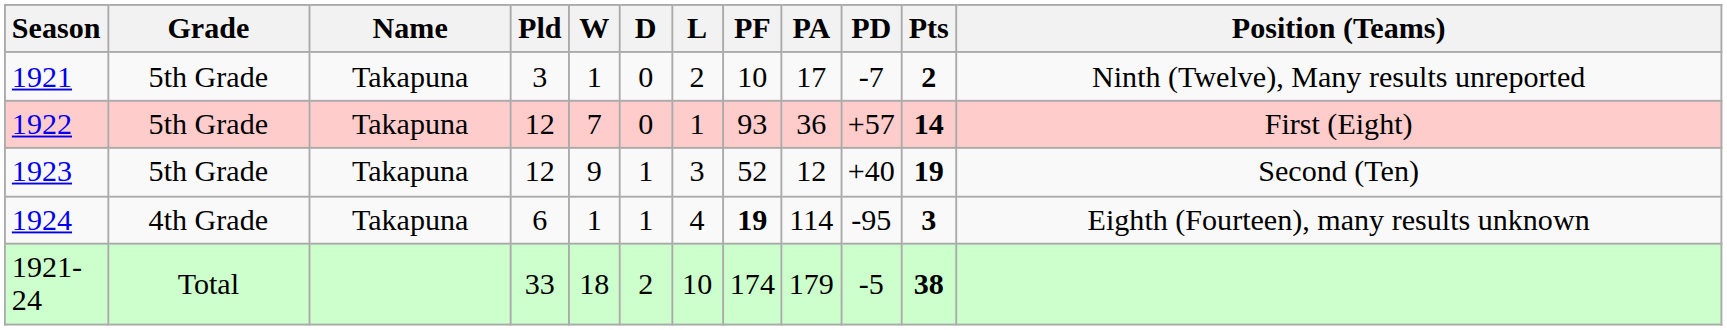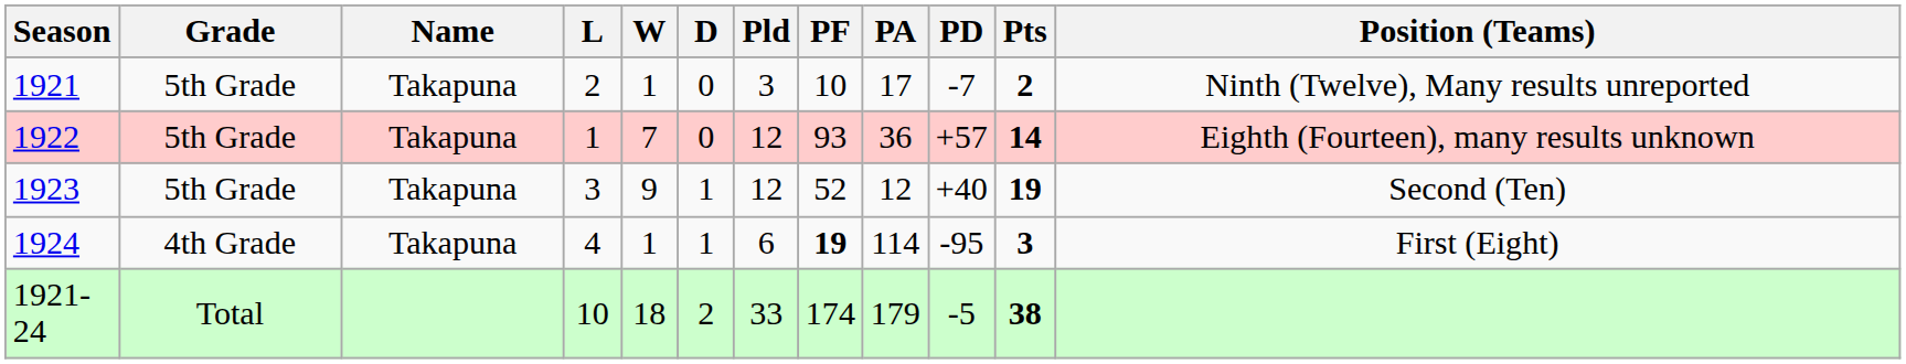 <table class="wikitable" style="text-align:center;">
 <tr>
 <th width=30>Season</th>
 <th width=100 abbr="Grade">Grade</th>
 <th width=100 abbr="Name">Name</th>
-<th width=20 abbr="Played">Pld</th>
+<th width=20 abbr="Lost">L</th>
 <th width=20 abbr="Won">W</th>
 <th width=20 abbr="Drawn">D</th>
-<th width=20 abbr="Lost">L</th>
+<th width=20 abbr="Played">Pld</th>
 <th width=20 abbr="Points for">PF</th>
 <th width=20 abbr="Points against">PA</th>
 <th width=20 abbr="Points difference">PD</th>
 <th width=20 abbr="Points">Pts</th>
 <th width=400>Position (Teams)</th>
 </tr>
 <tr>
 <td style="text-align:left;"><a href='#'>1921</a></td>
 <td>5th Grade</td>
 <td>Takapuna</td>
-<td>3</td>
+<td>2</td>
 <td>1</td>
 <td>0</td>
-<td>2</td>
+<td>3</td>
 <td>10</td>
 <td>17</td>
 <td>-7</td>
 <td><strong>2</strong></td>
 <td>Ninth (Twelve), Many results unreported</td>
 </tr>
 <tr style="background: #FFCCCC;">
 <td style="text-align:left;"><a href='#'>1922</a></td>
 <td>5th Grade</td>
 <td>Takapuna</td>
-<td>12</td>
+<td>1</td>
 <td>7</td>
 <td>0</td>
-<td>1</td>
+<td>12</td>
 <td>93</td>
 <td>36</td>
 <td>+57</td>
 <td><strong>14</strong></td>
-<td>First (Eight)</td>
+<td>Eighth (Fourteen), many results unknown</td>
 </tr>
 <tr>
 <td style="text-align:left;"><a href='#'>1923</a></td>
 <td>5th Grade</td>
 <td>Takapuna</td>
-<td>12</td>
+<td>3</td>
 <td>9</td>
 <td>1</td>
-<td>3</td>
+<td>12</td>
 <td>52</td>
 <td>12</td>
 <td>+40</td>
 <td><strong>19</strong></td>
 <td>Second (Ten)</td>
 </tr>
 <tr>
 <td style="text-align:left;"><a href='#'>1924</a></td>
 <td>4th Grade</td>
 <td>Takapuna</td>
-<td>6</td>
+<td>4</td>
 <td>1</td>
 <td>1</td>
-<td>4</td>
+<td>6</td>
 <td><strong>19</strong></td>
 <td>114</td>
 <td>-95</td>
 <td><strong>3</strong></td>
-<td>Eighth (Fourteen), many results unknown</td>
+<td>First (Eight)</td>
 </tr>
 <tr style="background: #ccffcc;">
 <td style="text-align:left;">1921-24</td>
 <td>Total</td>
 <td></td>
-<td>33</td>
+<td>10</td>
 <td>18</td>
 <td>2</td>
-<td>10</td>
+<td>33</td>
 <td>174</td>
 <td>179</td>
 <td>-5</td>
 <td><strong>38</strong></td>
 <td></td>
 </tr>
 </table>
